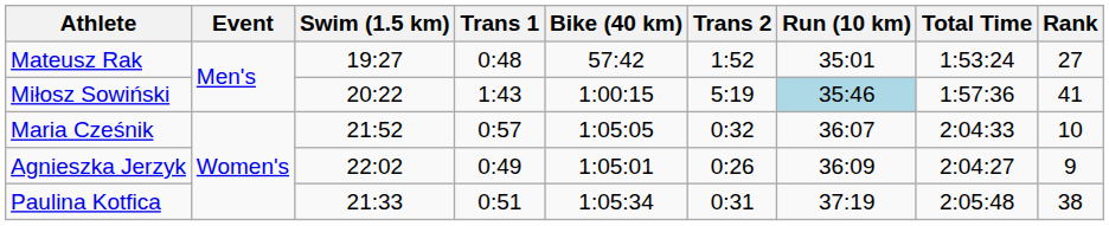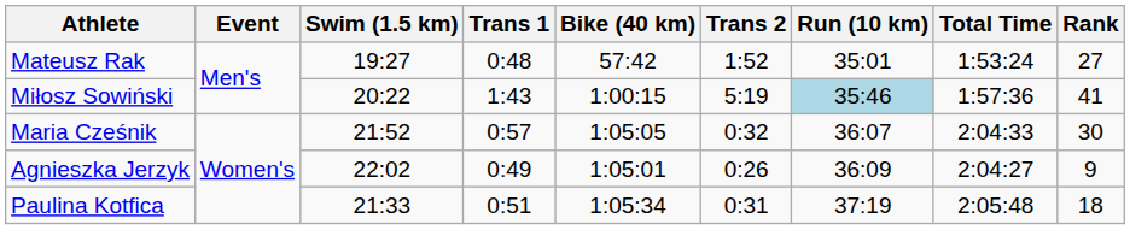 <table class="wikitable" style="font-size:90%">
 <tr>
 <th>Athlete</th>
 <th>Event</th>
 <th>Swim (1.5 km)</th>
 <th>Trans 1</th>
 <th>Bike (40 km)</th>
 <th>Trans 2</th>
 <th>Run (10 km)</th>
 <th>Total Time</th>
 <th>Rank</th>
 </tr>
 <tr align=center>
 <td align=left><a href='#'>Mateusz Rak</a></td>
 <td align=left rowspan=2><a href='#'>Men's</a></td>
 <td>19:27</td>
 <td>0:48</td>
 <td>57:42</td>
 <td>1:52</td>
 <td>35:01</td>
 <td>1:53:24</td>
 <td>27</td>
 </tr>
 <tr align=center>
 <td align=left><a href='#'>Miłosz Sowiński</a></td>
 <td>20:22</td>
 <td>1:43</td>
 <td>1:00:15</td>
 <td>5:19</td>
 <td style="background: lightblue;">35:46</td>
 <td>1:57:36</td>
 <td>41</td>
 </tr>
 <tr align=center>
 <td align=left><a href='#'>Maria Cześnik</a></td>
 <td align=left rowspan=3><a href='#'>Women's</a></td>
 <td>21:52</td>
 <td>0:57</td>
 <td>1:05:05</td>
 <td>0:32</td>
 <td>36:07</td>
 <td>2:04:33</td>
-<td>10</td>
+<td>30</td>
 </tr>
 <tr align=center>
 <td align=left><a href='#'>Agnieszka Jerzyk</a></td>
 <td>22:02</td>
 <td>0:49</td>
 <td>1:05:01</td>
 <td>0:26</td>
 <td>36:09</td>
 <td>2:04:27</td>
 <td>9</td>
 </tr>
 <tr align=center>
 <td align=left><a href='#'>Paulina Kotfica</a></td>
 <td>21:33</td>
 <td>0:51</td>
 <td>1:05:34</td>
 <td>0:31</td>
 <td>37:19</td>
 <td>2:05:48</td>
-<td>38</td>
+<td>18</td>
 </tr>
 </table>
